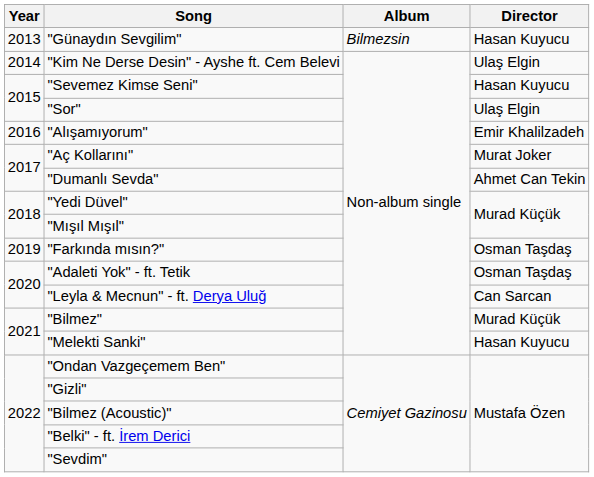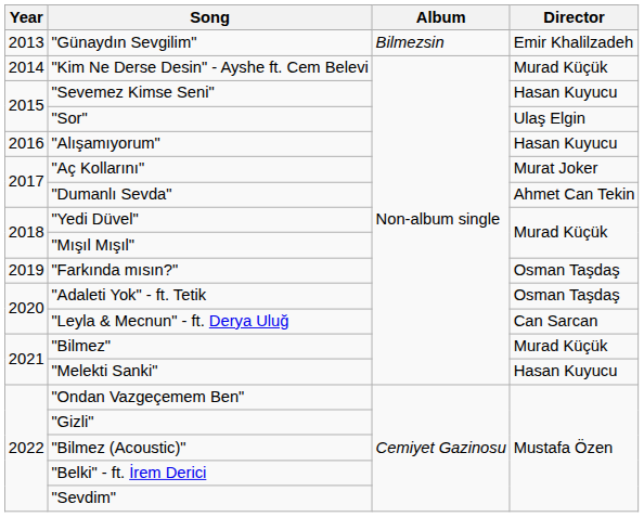 <table class="wikitable">
 <tr>
 <th>Year</th>
 <th>Song</th>
 <th>Album</th>
 <th>Director</th>
 </tr>
 <tr>
 <td>2013</td>
 <td>"Günaydın Sevgilim"</td>
 <td><em>Bilmezsin</em></td>
-<td>Hasan Kuyucu</td>
+<td>Emir Khalilzadeh</td>
 </tr>
 <tr>
 <td>2014</td>
 <td>"Kim Ne Derse Desin" - Ayshe ft. Cem Belevi</td>
 <td rowspan="13">Non-album single</td>
-<td>Ulaş Elgin</td>
+<td>Murad Küçük</td>
 </tr>
 <tr>
 <td rowspan="2">2015</td>
 <td>"Sevemez Kimse Seni"</td>
 <td>Hasan Kuyucu</td>
 </tr>
 <tr>
 <td>"Sor"</td>
 <td>Ulaş Elgin</td>
 </tr>
 <tr>
 <td>2016</td>
 <td>"Alışamıyorum"</td>
-<td>Emir Khalilzadeh</td>
+<td>Hasan Kuyucu</td>
 </tr>
 <tr>
 <td rowspan="2">2017</td>
 <td>"Aç Kollarını"</td>
 <td>Murat Joker</td>
 </tr>
 <tr>
 <td>"Dumanlı Sevda"</td>
 <td>Ahmet Can Tekin</td>
 </tr>
 <tr>
 <td rowspan="2">2018</td>
 <td>"Yedi Düvel"</td>
 <td rowspan="2">Murad Küçük</td>
 </tr>
 <tr>
 <td>"Mışıl Mışıl"</td>
 </tr>
 <tr>
 <td>2019</td>
 <td>"Farkında mısın?"</td>
 <td>Osman Taşdaş</td>
 </tr>
 <tr>
 <td rowspan="2">2020</td>
 <td>"Adaleti Yok" - ft. Tetik</td>
 <td>Osman Taşdaş</td>
 </tr>
 <tr>
 <td>"Leyla & Mecnun" - ft. <a href='#'>Derya Uluğ</a></td>
 <td>Can Sarcan</td>
 </tr>
 <tr>
 <td rowspan="2">2021</td>
 <td>"Bilmez"</td>
 <td>Murad Küçük</td>
 </tr>
 <tr>
 <td>"Melekti Sanki"</td>
 <td>Hasan Kuyucu</td>
 </tr>
 <tr>
 <td rowspan="5">2022</td>
 <td>"Ondan Vazgeçemem Ben"</td>
 <td rowspan="5"><em>Cemiyet Gazinosu</em></td>
 <td rowspan="5">Mustafa Özen</td>
 </tr>
 <tr>
 <td>"Gizli"</td>
 </tr>
 <tr>
 <td>"Bilmez (Acoustic)"</td>
 </tr>
 <tr>
 <td>"Belki" - ft. <a href='#'>İrem Derici</a></td>
 </tr>
 <tr>
 <td>"Sevdim"</td>
 </tr>
 </table>
